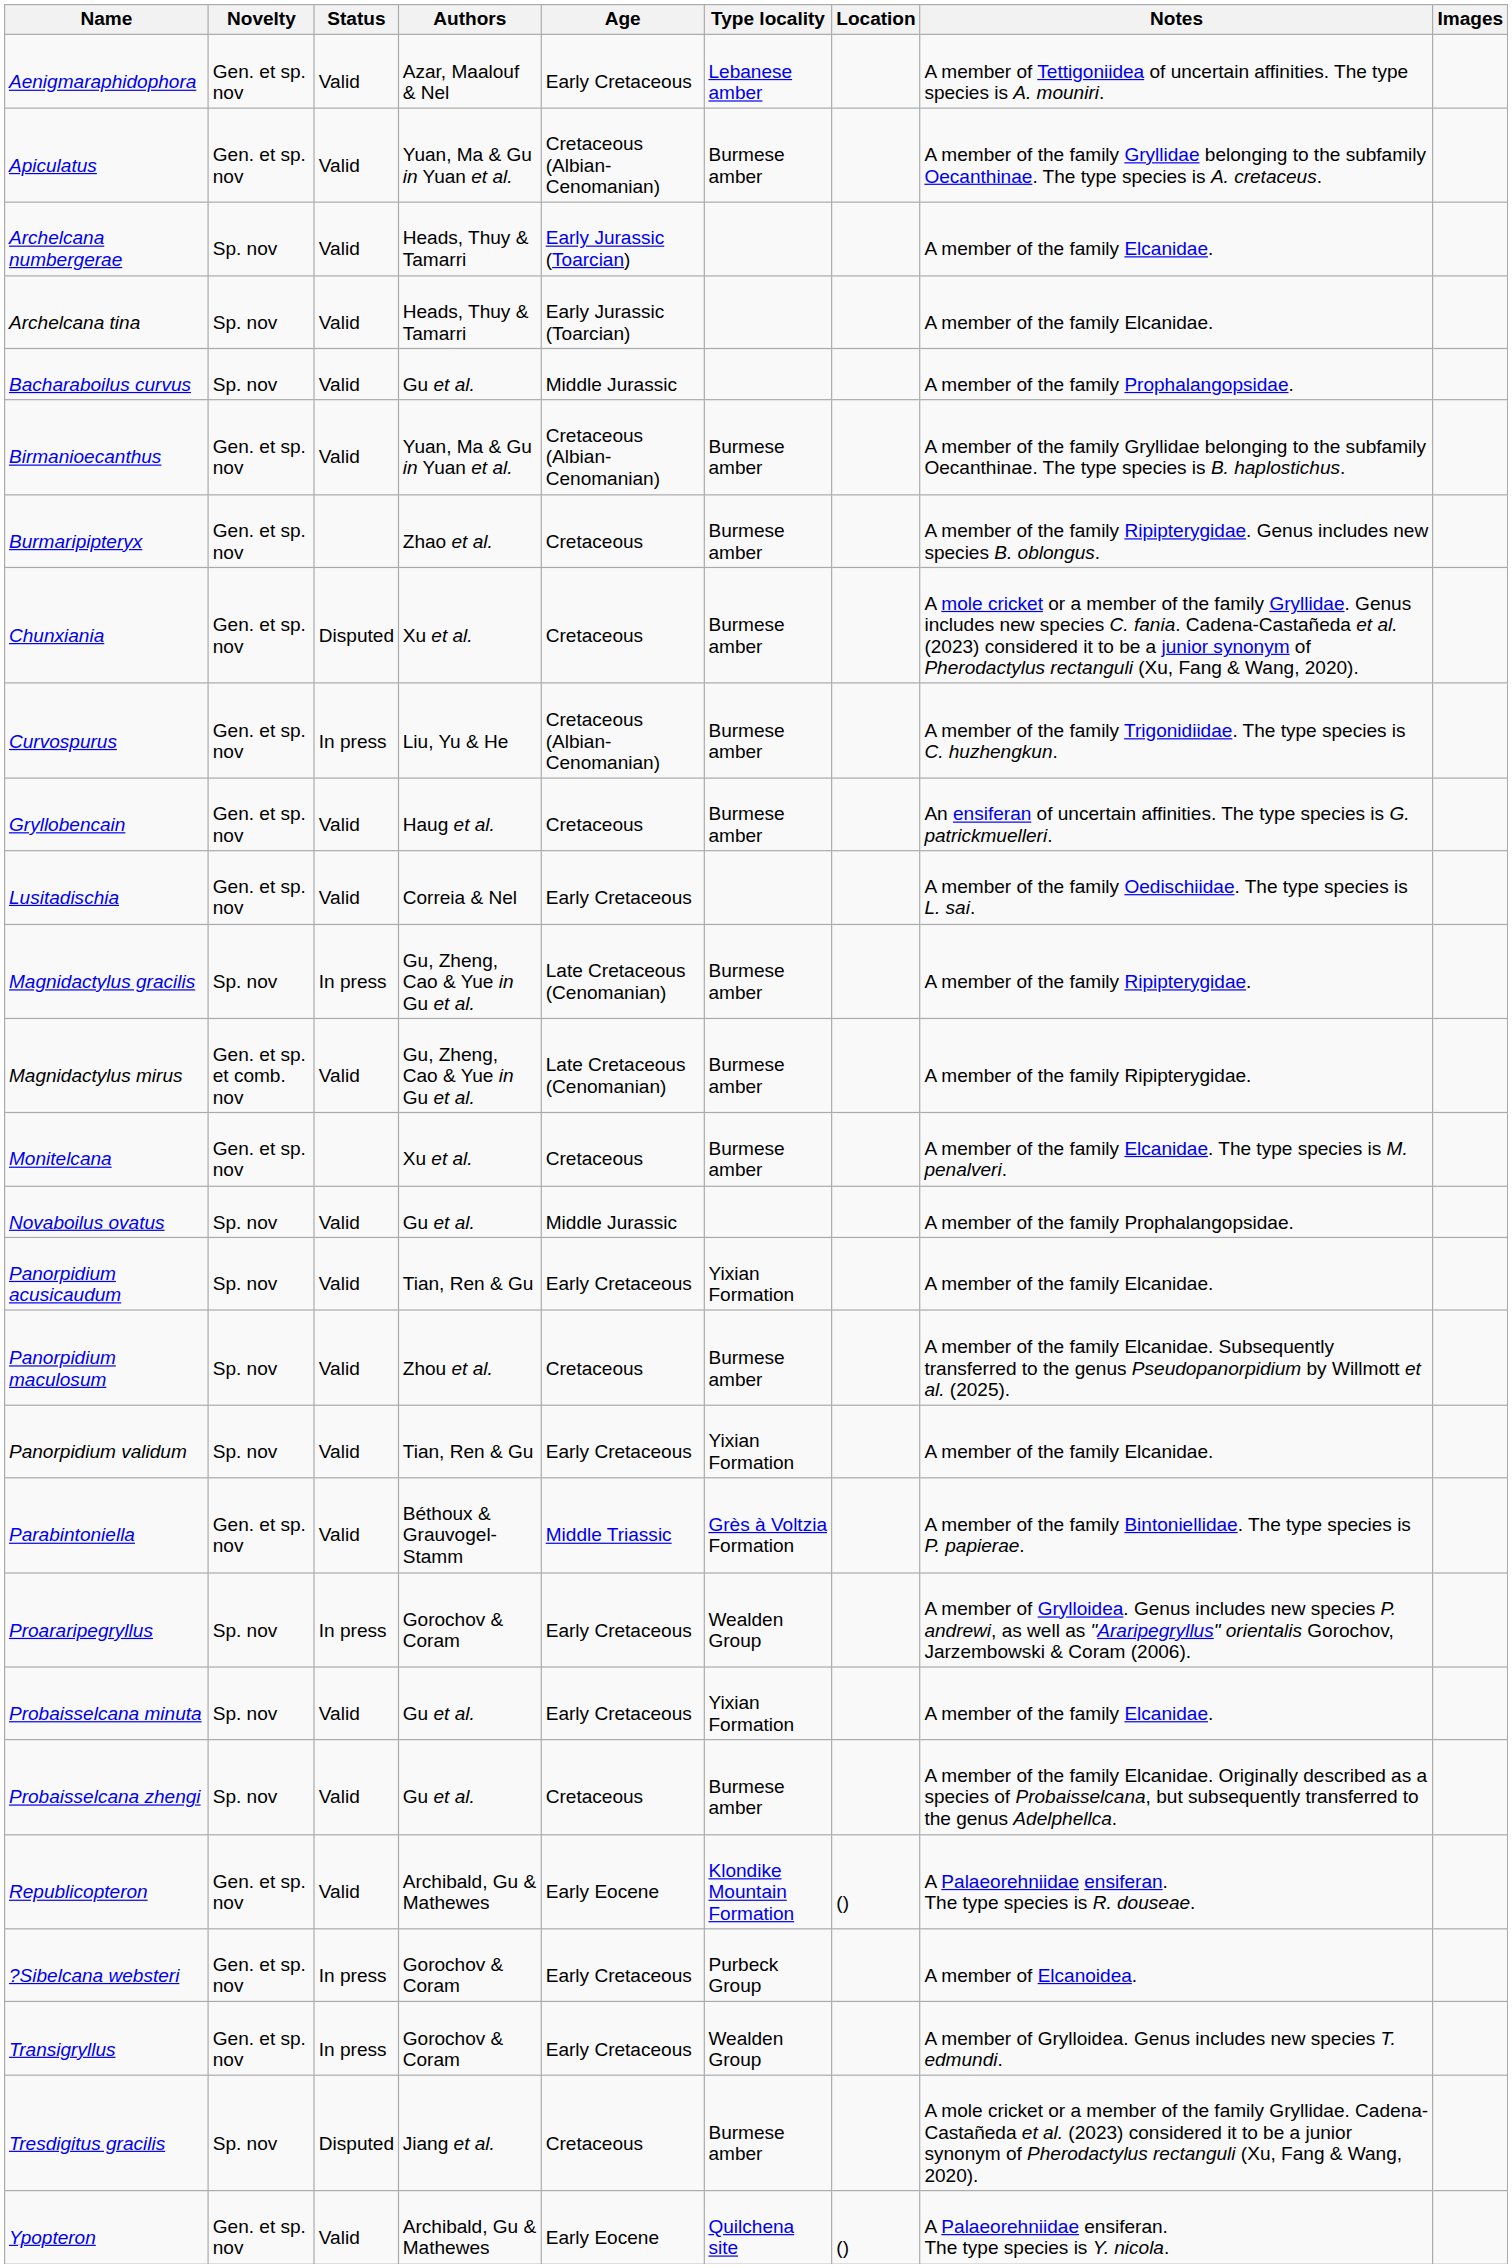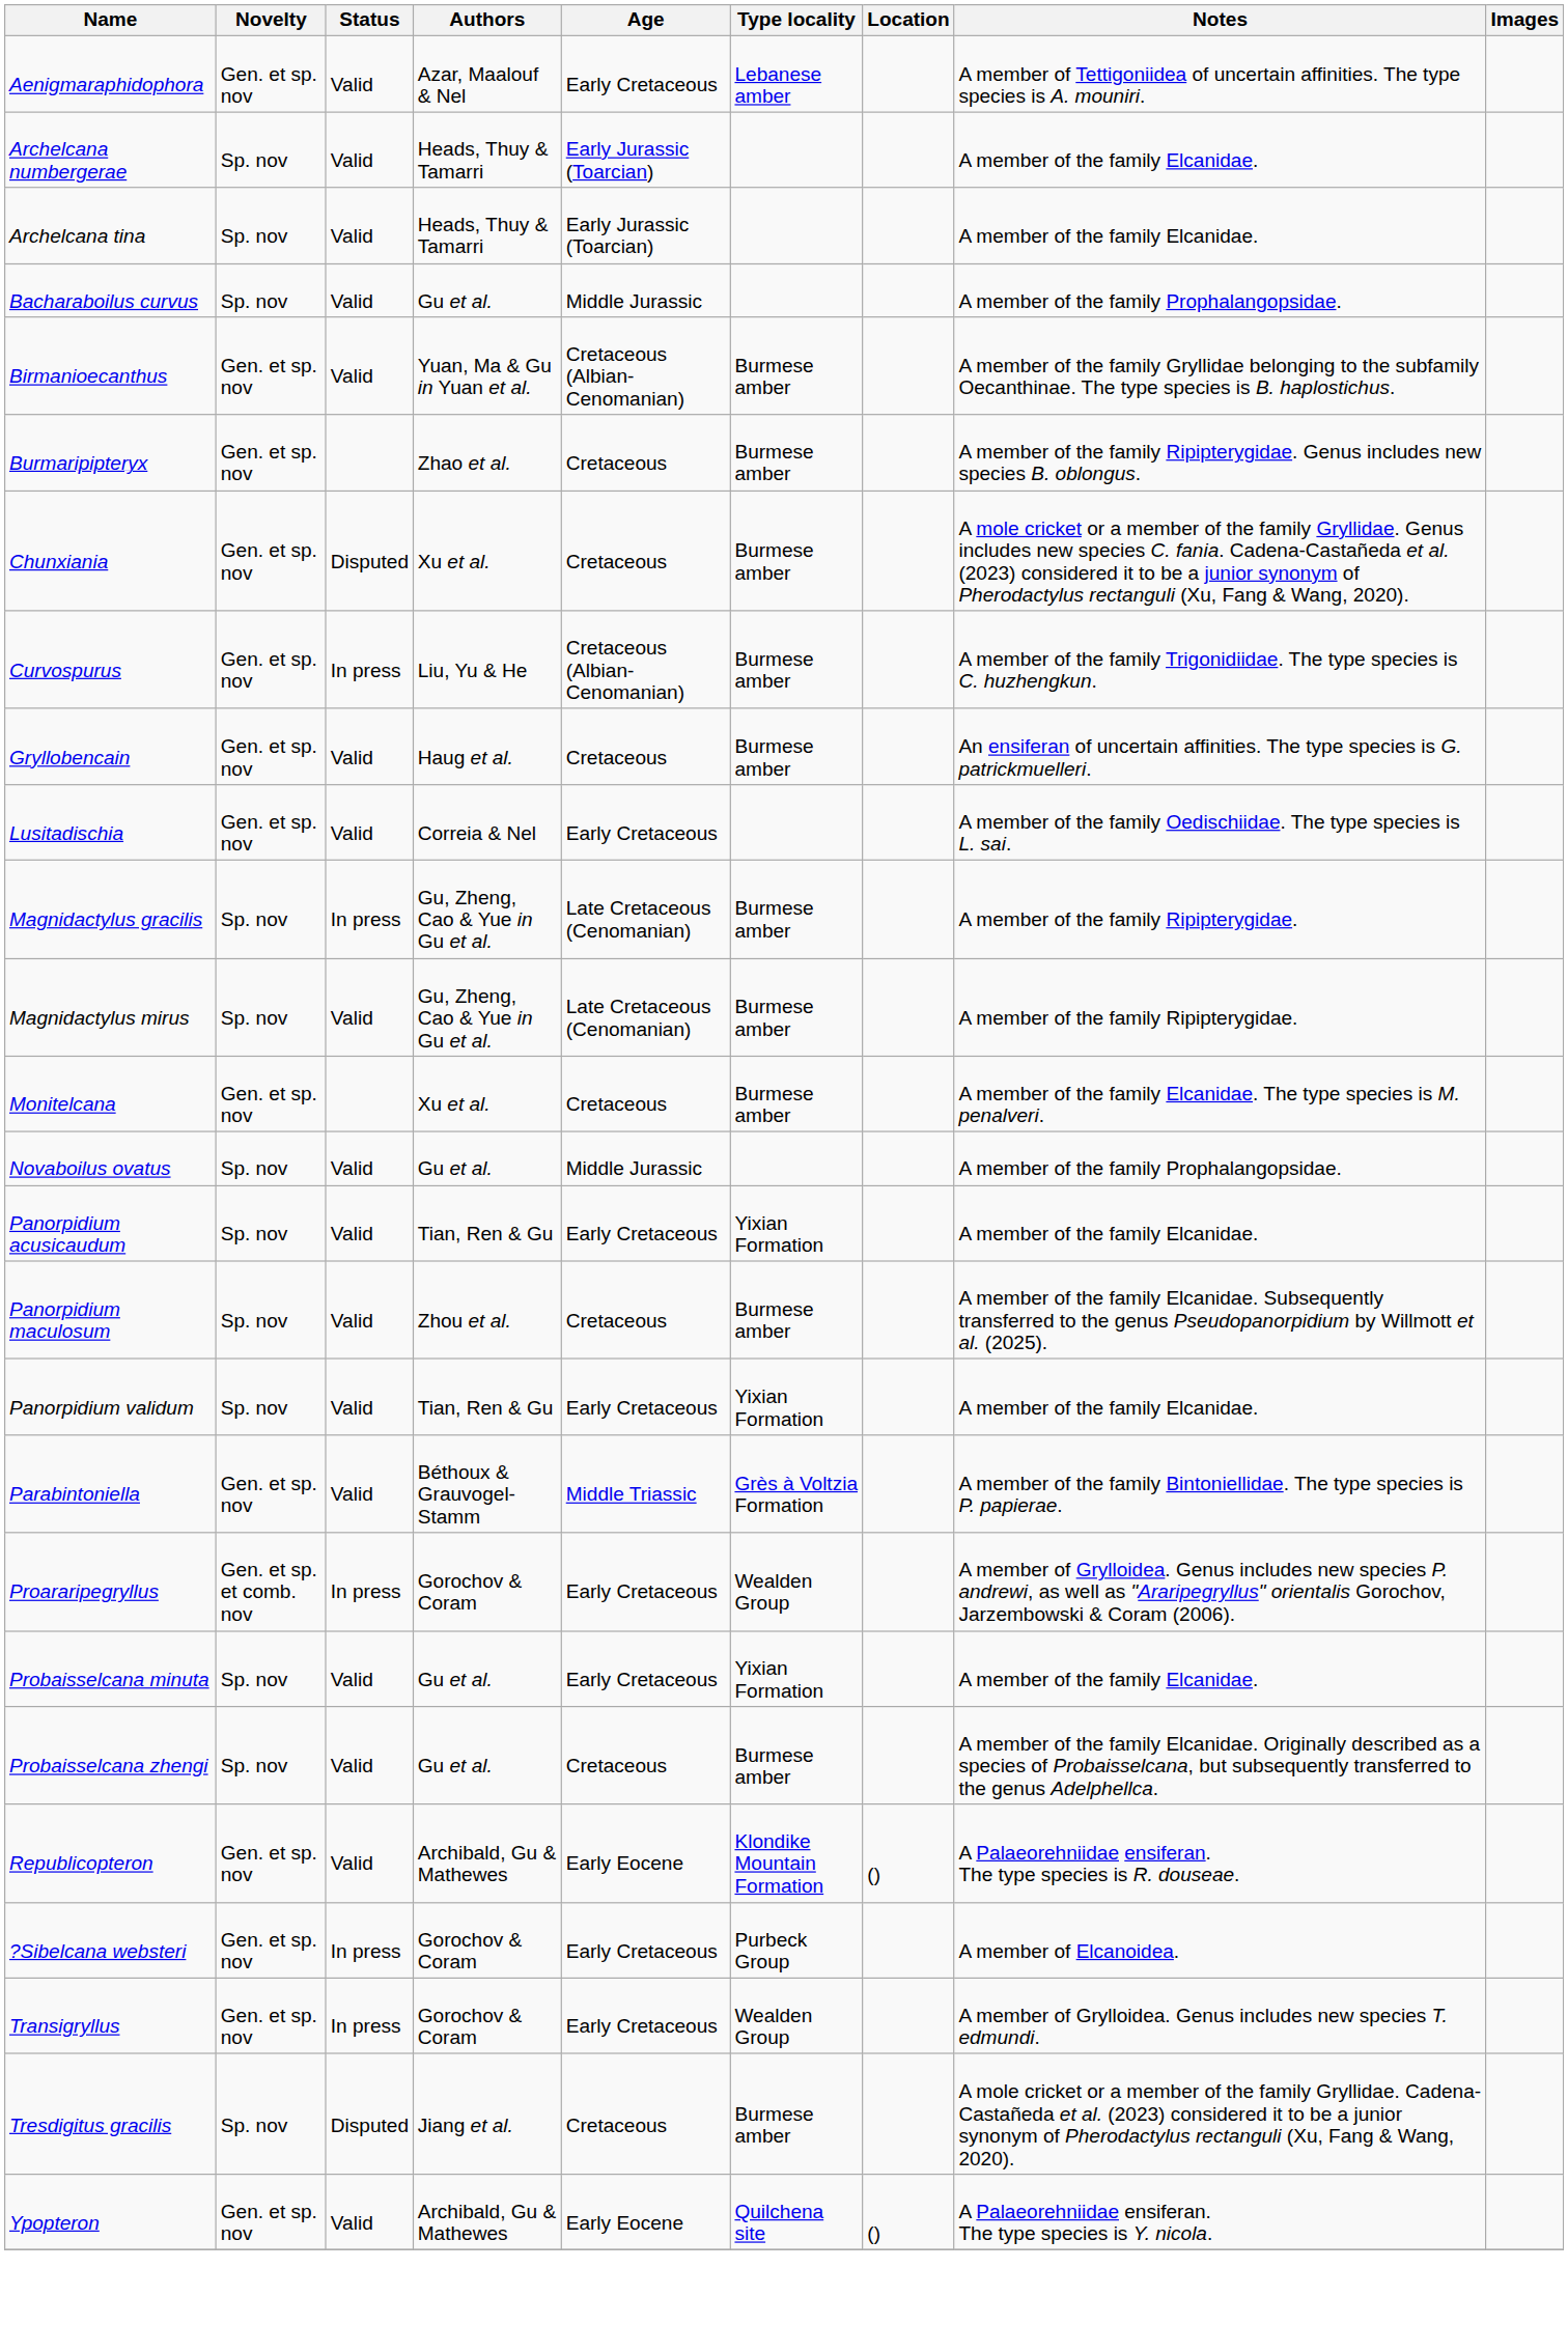 <table class="wikitable sortable" align="center" width="100%">
 <tr>
 <th>Name</th>
 <th>Novelty</th>
 <th>Status</th>
 <th>Authors</th>
 <th>Age</th>
 <th>Type locality</th>
 <th>Location</th>
 <th>Notes</th>
 <th>Images</th>
 </tr>
 <tr>
 <td><br><em><a href='#'>Aenigmaraphidophora</a></em></td>
 <td><br>Gen. et sp. nov</td>
 <td><br>Valid</td>
 <td><br>Azar, Maalouf & Nel</td>
 <td><br>Early Cretaceous</td>
 <td><br><a href='#'>Lebanese amber</a></td>
 <td><br></td>
 <td><br>A member of <a href='#'>Tettigoniidea</a> of uncertain affinities. The type species is <em>A. mouniri</em>.</td>
-<td></td>
-</tr>
-<tr>
-<td><br><em><a href='#'>Apiculatus</a></em></td>
-<td><br>Gen. et sp. nov</td>
-<td><br>Valid</td>
-<td><br>Yuan, Ma & Gu <em>in</em> Yuan <em>et al.</em></td>
-<td><br>Cretaceous (Albian-Cenomanian)</td>
-<td><br>Burmese amber</td>
-<td><br></td>
-<td><br>A member of the family <a href='#'>Gryllidae</a> belonging to the subfamily <a href='#'>Oecanthinae</a>. The type species is <em>A. cretaceus</em>.</td>
 <td></td>
 </tr>
 <tr>
 <td><br><em><a href='#'>Archelcana numbergerae</a></em></td>
 <td><br>Sp. nov</td>
 <td><br>Valid</td>
 <td><br>Heads, Thuy & Tamarri</td>
 <td><br><a href='#'>Early Jurassic</a> (<a href='#'>Toarcian</a>)</td>
 <td></td>
 <td><br></td>
 <td><br>A member of the family <a href='#'>Elcanidae</a>.</td>
 <td></td>
 </tr>
 <tr>
 <td><br><em>Archelcana tina</em></td>
 <td><br>Sp. nov</td>
 <td><br>Valid</td>
 <td><br>Heads, Thuy & Tamarri</td>
 <td><br>Early Jurassic (Toarcian)</td>
 <td></td>
 <td><br></td>
 <td><br>A member of the family Elcanidae.</td>
 <td></td>
 </tr>
 <tr>
 <td><br><em><a href='#'>Bacharaboilus curvus</a></em></td>
 <td><br>Sp. nov</td>
 <td><br>Valid</td>
 <td><br>Gu <em>et al.</em></td>
 <td><br>Middle Jurassic</td>
 <td></td>
 <td><br></td>
 <td><br>A member of the family <a href='#'>Prophalangopsidae</a>.</td>
 <td></td>
 </tr>
 <tr>
 <td><br><em><a href='#'>Birmanioecanthus</a></em></td>
 <td><br>Gen. et sp. nov</td>
 <td><br>Valid</td>
 <td><br>Yuan, Ma & Gu <em>in</em> Yuan <em>et al.</em></td>
 <td><br>Cretaceous (Albian-Cenomanian)</td>
 <td><br>Burmese amber</td>
 <td><br></td>
 <td><br>A member of the family Gryllidae belonging to the subfamily Oecanthinae. The type species is <em>B. haplostichus</em>.</td>
 <td></td>
 </tr>
 <tr>
 <td><br><em><a href='#'>Burmaripipteryx</a></em></td>
 <td><br>Gen. et sp. nov</td>
 <td></td>
 <td><br>Zhao <em>et al.</em></td>
 <td><br>Cretaceous</td>
 <td><br>Burmese amber</td>
 <td><br></td>
 <td><br>A member of the family <a href='#'>Ripipterygidae</a>. Genus includes new species <em>B. oblongus</em>.</td>
 <td></td>
 </tr>
 <tr>
 <td><br><em><a href='#'>Chunxiania</a></em></td>
 <td><br>Gen. et sp. nov</td>
 <td><br>Disputed</td>
 <td><br>Xu <em>et al.</em></td>
 <td><br>Cretaceous</td>
 <td><br>Burmese amber</td>
 <td><br></td>
 <td><br>A <a href='#'>mole cricket</a> or a member of the family <a href='#'>Gryllidae</a>. Genus includes new species <em>C. fania</em>. Cadena-Castañeda <em>et al.</em> (2023) considered it to be a <a href='#'>junior synonym</a> of <em>Pherodactylus rectanguli</em> (Xu, Fang & Wang, 2020).</td>
 <td></td>
 </tr>
 <tr>
 <td><br><em><a href='#'>Curvospurus</a></em></td>
 <td><br>Gen. et sp. nov</td>
 <td><br>In press</td>
 <td><br>Liu, Yu & He</td>
 <td><br>Cretaceous (Albian-Cenomanian)</td>
 <td><br>Burmese amber</td>
 <td><br></td>
 <td><br>A member of the family <a href='#'>Trigonidiidae</a>. The type species is <em>C. huzhengkun</em>.</td>
 <td></td>
 </tr>
 <tr>
 <td><br><em><a href='#'>Gryllobencain</a></em></td>
 <td><br>Gen. et sp. nov</td>
 <td><br>Valid</td>
 <td><br>Haug <em>et al.</em></td>
 <td><br>Cretaceous</td>
 <td><br>Burmese amber</td>
 <td><br></td>
 <td><br>An <a href='#'>ensiferan</a> of uncertain affinities. The type species is <em>G. patrickmuelleri</em>.</td>
 <td></td>
 </tr>
 <tr>
 <td><br><em><a href='#'>Lusitadischia</a></em></td>
 <td><br>Gen. et sp. nov</td>
 <td><br>Valid</td>
 <td><br>Correia & Nel</td>
 <td><br>Early Cretaceous</td>
 <td></td>
 <td><br></td>
 <td><br>A member of the family <a href='#'>Oedischiidae</a>. The type species is <em>L. sai</em>.</td>
 <td></td>
 </tr>
 <tr>
 <td><br><em><a href='#'>Magnidactylus gracilis</a></em></td>
 <td><br>Sp. nov</td>
 <td><br>In press</td>
 <td><br>Gu, Zheng, Cao & Yue <em>in</em> Gu <em>et al.</em></td>
 <td><br>Late Cretaceous (Cenomanian)</td>
 <td><br>Burmese amber</td>
 <td><br></td>
 <td><br>A member of the family <a href='#'>Ripipterygidae</a>.</td>
 <td></td>
 </tr>
 <tr>
 <td><br><em>Magnidactylus mirus</em></td>
-<td><br>Gen. et sp. et comb. nov</td>
+<td><br>Sp. nov</td>
 <td><br>Valid</td>
 <td><br>Gu, Zheng, Cao & Yue <em>in</em> Gu <em>et al.</em></td>
 <td><br>Late Cretaceous (Cenomanian)</td>
 <td><br>Burmese amber</td>
 <td><br></td>
 <td><br>A member of the family Ripipterygidae.</td>
 <td></td>
 </tr>
 <tr>
 <td><br><em><a href='#'>Monitelcana</a></em></td>
 <td><br>Gen. et sp. nov</td>
 <td></td>
 <td><br>Xu <em>et al.</em></td>
 <td><br>Cretaceous</td>
 <td><br>Burmese amber</td>
 <td><br></td>
 <td><br>A member of the family <a href='#'>Elcanidae</a>. The type species is <em>M. penalveri</em>.</td>
 <td></td>
 </tr>
 <tr>
 <td><br><em><a href='#'>Novaboilus ovatus</a></em></td>
 <td><br>Sp. nov</td>
 <td><br>Valid</td>
 <td><br>Gu <em>et al.</em></td>
 <td><br>Middle Jurassic</td>
 <td></td>
 <td><br></td>
 <td><br>A member of the family Prophalangopsidae.</td>
 <td></td>
 </tr>
 <tr>
 <td><br><em><a href='#'>Panorpidium acusicaudum</a></em></td>
 <td><br>Sp. nov</td>
 <td><br>Valid</td>
 <td><br>Tian, Ren & Gu</td>
 <td><br>Early Cretaceous</td>
 <td><br>Yixian Formation</td>
 <td><br></td>
 <td><br>A member of the family Elcanidae.</td>
 <td></td>
 </tr>
 <tr>
 <td><br><em><a href='#'>Panorpidium maculosum</a></em></td>
 <td><br>Sp. nov</td>
 <td><br>Valid</td>
 <td><br>Zhou <em>et al.</em></td>
 <td><br>Cretaceous</td>
 <td><br>Burmese amber</td>
 <td><br></td>
 <td><br>A member of the family Elcanidae. Subsequently transferred to the genus <em>Pseudopanorpidium</em> by Willmott <em>et al.</em> (2025).</td>
 <td></td>
 </tr>
 <tr>
 <td><br><em>Panorpidium validum</em></td>
 <td><br>Sp. nov</td>
 <td><br>Valid</td>
 <td><br>Tian, Ren & Gu</td>
 <td><br>Early Cretaceous</td>
 <td><br>Yixian Formation</td>
 <td><br></td>
 <td><br>A member of the family Elcanidae.</td>
 <td></td>
 </tr>
 <tr>
 <td><br><em><a href='#'>Parabintoniella</a></em></td>
 <td><br>Gen. et sp. nov</td>
 <td><br>Valid</td>
 <td><br>Béthoux & Grauvogel-Stamm</td>
 <td><br><a href='#'>Middle Triassic</a></td>
 <td><br><a href='#'>Grès à Voltzia</a> Formation</td>
 <td><br></td>
 <td><br>A member of the family <a href='#'>Bintoniellidae</a>. The type species is <em>P. papierae</em>.</td>
 <td></td>
 </tr>
 <tr>
 <td><br><em><a href='#'>Proararipegryllus</a></em></td>
-<td><br>Sp. nov</td>
+<td><br>Gen. et sp. et comb. nov</td>
 <td><br>In press</td>
 <td><br>Gorochov & Coram</td>
 <td><br>Early Cretaceous</td>
 <td><br>Wealden Group</td>
 <td><br></td>
 <td><br>A member of <a href='#'>Grylloidea</a>. Genus includes new species <em>P. andrewi</em>, as well as <em>"<a href='#'>Araripegryllus</a>" orientalis</em> Gorochov, Jarzembowski & Coram (2006).</td>
 <td></td>
 </tr>
 <tr>
 <td><br><em><a href='#'>Probaisselcana minuta</a></em></td>
 <td><br>Sp. nov</td>
 <td><br>Valid</td>
 <td><br>Gu <em>et al.</em></td>
 <td><br>Early Cretaceous</td>
 <td><br>Yixian Formation</td>
 <td><br></td>
 <td><br>A member of the family <a href='#'>Elcanidae</a>.</td>
 <td></td>
 </tr>
 <tr>
 <td><br><em><a href='#'>Probaisselcana zhengi</a></em></td>
 <td><br>Sp. nov</td>
 <td><br>Valid</td>
 <td><br>Gu <em>et al.</em></td>
 <td><br>Cretaceous</td>
 <td><br>Burmese amber</td>
 <td><br></td>
 <td><br>A member of the family Elcanidae. Originally described as a species of <em>Probaisselcana</em>, but subsequently transferred to the genus <em> Adelphellca</em>.</td>
 <td></td>
 </tr>
 <tr>
 <td><br><em><a href='#'>Republicopteron</a></em></td>
 <td><br>Gen. et sp. nov</td>
 <td><br>Valid</td>
 <td><br>Archibald, Gu & Mathewes</td>
 <td><br>Early Eocene</td>
 <td><br><a href='#'>Klondike Mountain Formation</a></td>
 <td><br><br>()</td>
 <td><br>A <a href='#'>Palaeorehniidae</a> <a href='#'>ensiferan</a>.<br> The type species is <em>R. douseae</em>.</td>
 <td></td>
 </tr>
 <tr>
 <td><br><em><a href='#'>?Sibelcana websteri</a></em></td>
 <td><br>Gen. et sp. nov</td>
 <td><br>In press</td>
 <td><br>Gorochov & Coram</td>
 <td><br>Early Cretaceous</td>
 <td><br>Purbeck Group</td>
 <td><br></td>
 <td><br>A member of <a href='#'>Elcanoidea</a>.</td>
 <td></td>
 </tr>
 <tr>
 <td><br><em><a href='#'>Transigryllus</a></em></td>
 <td><br>Gen. et sp. nov</td>
 <td><br>In press</td>
 <td><br>Gorochov & Coram</td>
 <td><br>Early Cretaceous</td>
 <td><br>Wealden Group</td>
 <td><br></td>
 <td><br>A member of Grylloidea. Genus includes new species <em>T. edmundi</em>.</td>
 <td></td>
 </tr>
 <tr>
 <td><br><em><a href='#'>Tresdigitus gracilis</a></em></td>
 <td><br>Sp. nov</td>
 <td><br>Disputed</td>
 <td><br>Jiang <em>et al.</em></td>
 <td><br>Cretaceous</td>
 <td><br>Burmese amber</td>
 <td><br></td>
 <td><br>A mole cricket or a member of the family Gryllidae. Cadena-Castañeda <em>et al.</em> (2023) considered it to be a junior synonym of <em>Pherodactylus rectanguli</em> (Xu, Fang & Wang, 2020).</td>
 <td></td>
 </tr>
 <tr>
 <td><br><em><a href='#'>Ypopteron</a></em></td>
 <td><br>Gen. et sp. nov</td>
 <td><br>Valid</td>
 <td><br>Archibald, Gu & Mathewes</td>
 <td><br>Early Eocene</td>
 <td><br><a href='#'>Quilchena site</a></td>
 <td><br><br>()</td>
 <td><br>A <a href='#'>Palaeorehniidae</a> ensiferan.<br> The type species is <em>Y. nicola</em>.</td>
 <td></td>
 </tr>
 <tr>
 </tr>
 </table>
